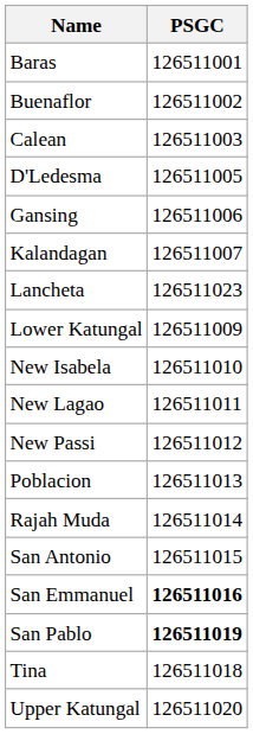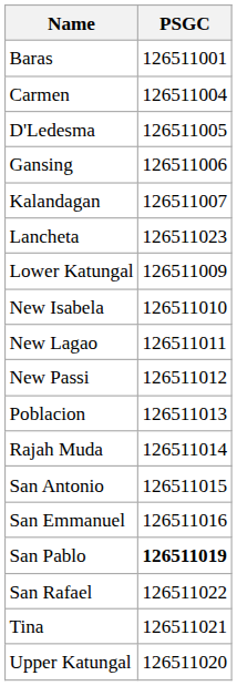 <table class="wikitable sortable" style="background:white; font-size:95%; line-height:1.40em;">
 <tr>
 <th>Name</th>
 <th>PSGC</th>
 </tr>
 <tr>
 <td>Baras</td>
 <td>126511001</td>
 </tr>
 <tr>
-<td>Buenaflor</td>
-<td>126511002</td>
-</tr>
-<tr>
-<td>Calean</td>
-<td>126511003</td>
+<td>Carmen</td>
+<td>126511004</td>
 </tr>
 <tr>
 <td>D'Ledesma</td>
 <td>126511005</td>
 </tr>
 <tr>
 <td>Gansing</td>
 <td>126511006</td>
 </tr>
 <tr>
 <td>Kalandagan</td>
 <td>126511007</td>
 </tr>
 <tr>
 <td>Lancheta</td>
 <td>126511023</td>
 </tr>
 <tr>
 <td>Lower Katungal</td>
 <td>126511009</td>
 </tr>
 <tr>
 <td>New Isabela</td>
 <td>126511010</td>
 </tr>
 <tr>
 <td>New Lagao</td>
 <td>126511011</td>
 </tr>
 <tr>
 <td>New Passi</td>
 <td>126511012</td>
 </tr>
 <tr>
 <td>Poblacion</td>
 <td>126511013</td>
 </tr>
 <tr>
 <td>Rajah Muda</td>
 <td>126511014</td>
 </tr>
 <tr>
 <td>San Antonio</td>
 <td>126511015</td>
 </tr>
 <tr>
 <td>San Emmanuel</td>
-<td><strong>126511016</strong></td>
+<td>126511016</td>
 </tr>
 <tr>
 <td>San Pablo</td>
 <td><strong>126511019</strong></td>
 </tr>
 <tr>
+<td>San Rafael</td>
+<td>126511022</td>
+</tr>
+<tr>
 <td>Tina</td>
-<td>126511018</td>
+<td>126511021</td>
 </tr>
 <tr>
 <td>Upper Katungal</td>
 <td>126511020</td>
 </tr>
 </table>
